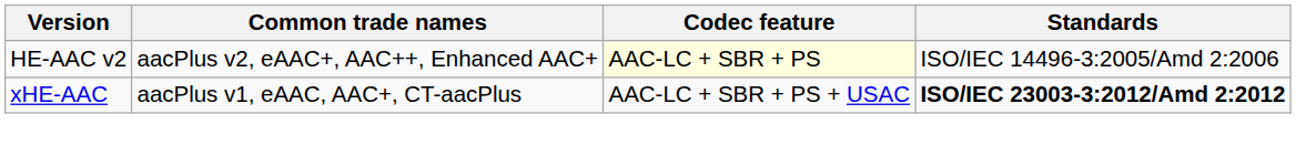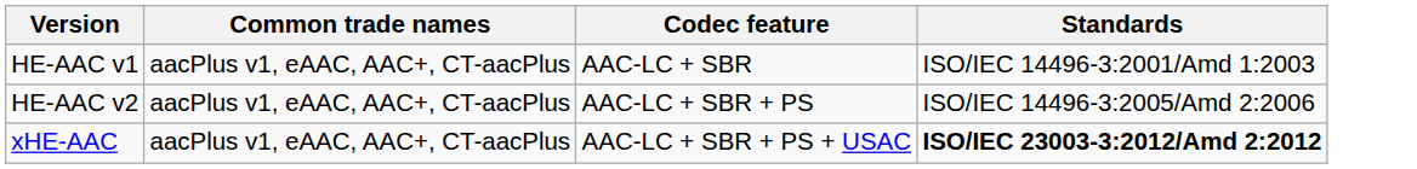 <table class="wikitable">
 <tr>
 <th>Version</th>
 <th>Common trade names</th>
 <th>Codec feature</th>
 <th>Standards</th>
 </tr>
 <tr --->
+<td>HE-AAC v1</td>
+<td>aacPlus v1, eAAC, AAC+, CT-aacPlus</td>
+<td>AAC-LC + SBR</td>
+<td>ISO/IEC 14496-3:2001/Amd 1:2003</td>
+</tr>
+<tr --->
 <td>HE-AAC v2</td>
-<td>aacPlus v2, eAAC+, AAC++, Enhanced AAC+</td>
-<td style="background: lightyellow;">AAC-LC + SBR + PS</td>
+<td>aacPlus v1, eAAC, AAC+, CT-aacPlus</td>
+<td>AAC-LC + SBR + PS</td>
 <td>ISO/IEC 14496-3:2005/Amd 2:2006</td>
 </tr>
 <tr --->
 <td><a href='#'>xHE-AAC</a></td>
 <td>aacPlus v1, eAAC, AAC+, CT-aacPlus</td>
 <td>AAC-LC + SBR + PS + <a href='#'>USAC</a></td>
 <td><strong>ISO/IEC 23003-3:2012/Amd 2:2012<br></strong></td>
 </tr>
 </table>
